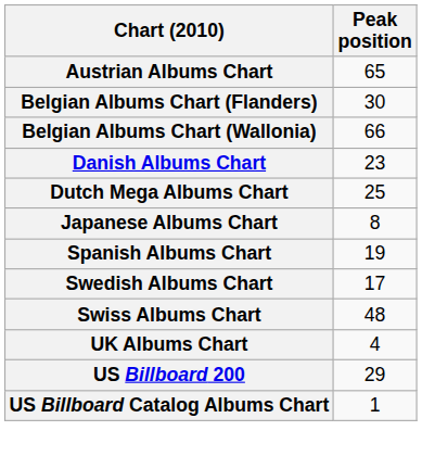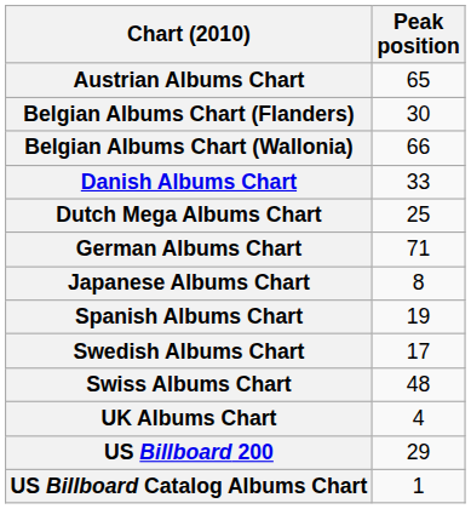 <table class="wikitable sortable plainrowheaders" style="text-align:center;">
 <tr>
 <th scope="col">Chart (2010)</th>
 <th scope="col">Peak<br>position</th>
 </tr>
 <tr>
 <th scope="row">Austrian Albums Chart</th>
 <td>65</td>
 </tr>
 <tr>
 <th scope="row">Belgian Albums Chart (Flanders)</th>
 <td>30</td>
 </tr>
 <tr>
 <th scope="row">Belgian Albums Chart (Wallonia)</th>
 <td>66</td>
 </tr>
 <tr>
 <th scope="row"><a href='#'>Danish Albums Chart</a></th>
-<td>23</td>
+<td>33</td>
 </tr>
 <tr>
 <th scope="row">Dutch Mega Albums Chart</th>
 <td>25</td>
+</tr>
+<tr>
+<th scope="row">German Albums Chart</th>
+<td>71</td>
 </tr>
 <tr>
 <th scope="row">Japanese Albums Chart</th>
 <td>8</td>
 </tr>
 <tr>
 <th scope="row">Spanish Albums Chart</th>
 <td>19</td>
 </tr>
 <tr>
 <th scope="row">Swedish Albums Chart</th>
 <td>17</td>
 </tr>
 <tr>
 <th scope="row">Swiss Albums Chart</th>
 <td>48</td>
 </tr>
 <tr>
 <th scope="row">UK Albums Chart</th>
 <td>4</td>
 </tr>
 <tr>
 <th scope="row">US <a href='#'><em>Billboard</em> 200</a></th>
 <td>29</td>
 </tr>
 <tr>
 <th scope="row">US <em>Billboard</em> Catalog Albums Chart</th>
 <td>1</td>
 </tr>
 </table>
